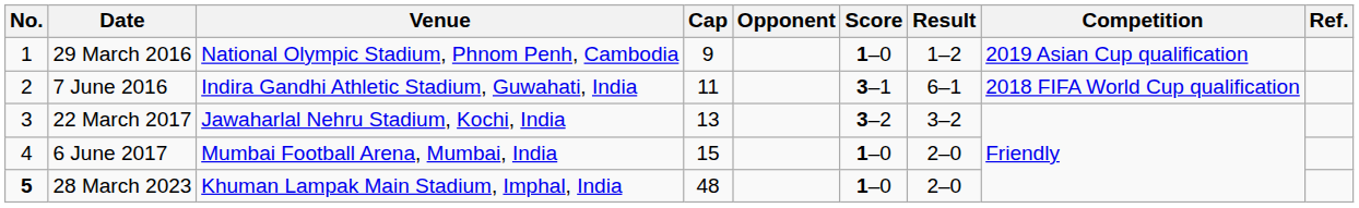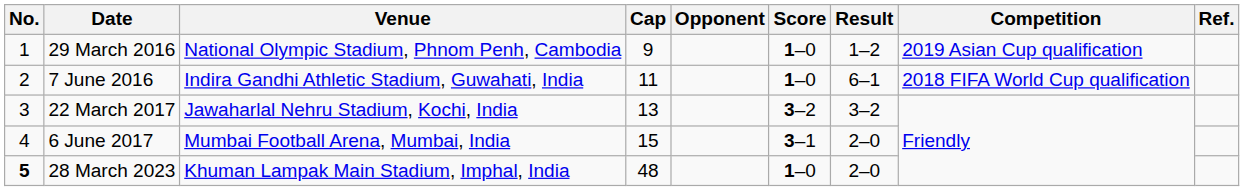 <table class="wikitable" style="font-size:">
 <tr>
 <th>No.</th>
 <th>Date</th>
 <th>Venue</th>
 <th>Cap</th>
 <th>Opponent</th>
 <th>Score</th>
 <th>Result</th>
 <th>Competition</th>
 <th>Ref.</th>
 </tr>
 <tr>
 <td align="center">1</td>
 <td>29 March 2016</td>
 <td><a href='#'>National Olympic Stadium</a>, <a href='#'>Phnom Penh</a>, <a href='#'>Cambodia</a></td>
 <td align=center>9</td>
 <td></td>
 <td align=center><strong>1</strong>–0</td>
 <td align="center">1–2</td>
 <td><a href='#'>2019 Asian Cup qualification</a></td>
 <td></td>
 </tr>
 <tr>
 <td align="center">2</td>
 <td>7 June 2016</td>
 <td><a href='#'>Indira Gandhi Athletic Stadium</a>, <a href='#'>Guwahati</a>, <a href='#'>India</a></td>
 <td align=center>11</td>
 <td></td>
-<td align=center><strong>3</strong>–1</td>
+<td align=center><strong>1</strong>–0</td>
 <td align="center">6–1</td>
 <td><a href='#'>2018 FIFA World Cup qualification</a></td>
 <td></td>
 </tr>
 <tr>
 <td align="center">3</td>
 <td>22 March 2017</td>
 <td><a href='#'>Jawaharlal Nehru Stadium</a>, <a href='#'>Kochi</a>, <a href='#'>India</a></td>
 <td align=center>13</td>
 <td></td>
 <td align=center><strong>3</strong>–2</td>
 <td align="center">3–2</td>
 <td rowspan="3"><a href='#'>Friendly</a></td>
 <td></td>
 </tr>
 <tr>
 <td align="center">4</td>
 <td>6 June 2017</td>
 <td><a href='#'>Mumbai Football Arena</a>, <a href='#'>Mumbai</a>, <a href='#'>India</a></td>
 <td align=center>15</td>
 <td></td>
-<td align=center><strong>1</strong>–0</td>
+<td align=center><strong>3</strong>–1</td>
 <td align="center">2–0</td>
 <td></td>
 </tr>
 <tr>
 <td align="center"><strong>5</strong></td>
 <td>28 March 2023</td>
 <td><a href='#'>Khuman Lampak Main Stadium</a>, <a href='#'>Imphal</a>, <a href='#'>India</a></td>
 <td align=center>48</td>
 <td></td>
 <td align=center><strong>1</strong>–0</td>
 <td align="center">2–0</td>
 <td></td>
 </tr>
 </table>
